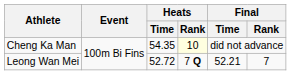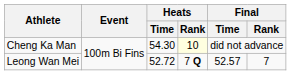 <table class="wikitable" style="font-size:90%">
 <tr>
 <th rowspan="2">Athlete</th>
 <th rowspan="2">Event</th>
 <th colspan="2">Heats</th>
 <th colspan="2">Final</th>
 </tr>
 <tr>
 <th>Time</th>
 <th>Rank</th>
 <th>Time</th>
 <th>Rank</th>
 </tr>
 <tr align="center">
 <td align="left">Cheng Ka Man</td>
 <td align="left" rowspan=2>100m Bi Fins</td>
-<td>54.35</td>
+<td>54.30</td>
 <td style="background: lightyellow;">10</td>
 <td colspan="2">did not advance</td>
 </tr>
 <tr align="center">
 <td rowspan="3" align="left">Leong Wan Mei</td>
 <td>52.72</td>
 <td>7 <strong>Q</strong></td>
-<td>52.21</td>
+<td>52.57</td>
 <td>7</td>
 </tr>
 </table>
